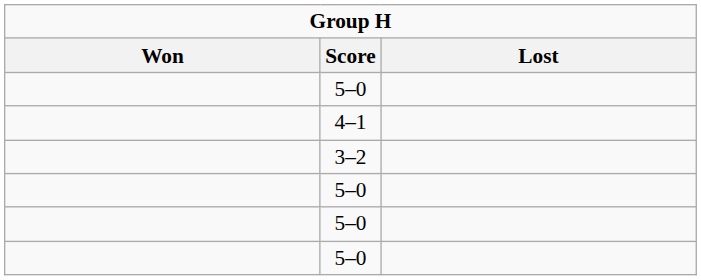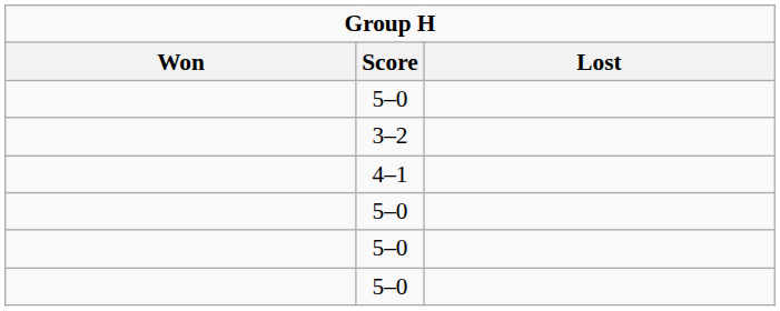 <table class="wikitable" style="text-align: center;">
 <tr>
 <td colspan="3"><strong>Group H</strong></td>
 </tr>
 <tr>
 <th scope="col" style="width: 230px;">Won</th>
 <th scope="col" style="width: 30px;">Score</th>
 <th scope="col" style="width: 230px;">Lost</th>
 </tr>
 <tr>
 <td></td>
 <td>5–0</td>
 <td></td>
 </tr>
 <tr>
 <td></td>
-<td>4–1</td>
+<td>3–2</td>
 <td></td>
 </tr>
 <tr>
 <td></td>
-<td>3–2</td>
+<td>4–1</td>
 <td></td>
 </tr>
 <tr>
 <td></td>
 <td>5–0</td>
 <td></td>
 </tr>
 <tr>
 <td></td>
 <td>5–0</td>
 <td></td>
 </tr>
 <tr>
 <td></td>
 <td>5–0</td>
 <td></td>
 </tr>
 </table>
